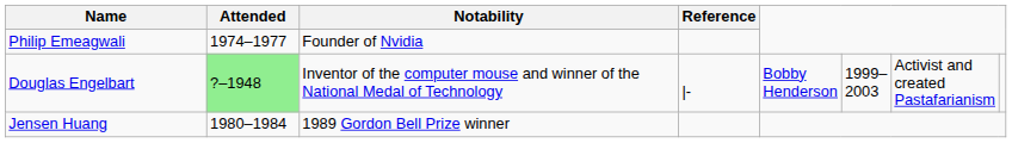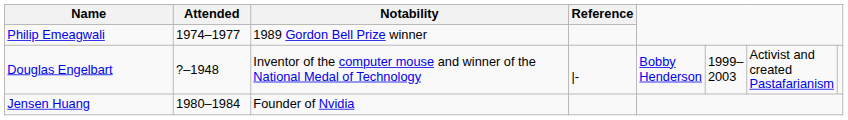 <table class="wikitable sortable" style="width:83%">
 <tr>
 <th width="25%">Name</th>
 <th width="10%">Attended</th>
 <th width="50%">Notability</th>
 <th width="*">Reference</th>
 </tr>
 <tr>
 <td><a href='#'>Philip Emeagwali</a></td>
 <td>1974–1977</td>
-<td>Founder of <a href='#'>Nvidia</a></td>
+<td>1989 <a href='#'>Gordon Bell Prize</a> winner</td>
 <td></td>
 </tr>
 <tr>
 <td><a href='#'>Douglas Engelbart</a></td>
-<td style="background: lightgreen;">?–1948</td>
+<td>?–1948</td>
 <td>Inventor of the <a href='#'>computer mouse</a> and winner of the <a href='#'>National Medal of Technology</a></td>
 <td><br>|-</td>
 <td><a href='#'>Bobby Henderson</a></td>
 <td>1999–2003</td>
 <td>Activist and created <a href='#'>Pastafarianism</a></td>
 <td></td>
 </tr>
 <tr>
 <td><a href='#'>Jensen Huang</a></td>
 <td>1980–1984</td>
-<td>1989 <a href='#'>Gordon Bell Prize</a> winner</td>
+<td>Founder of <a href='#'>Nvidia</a></td>
 <td></td>
 </tr>
 </table>
